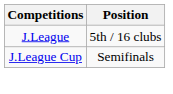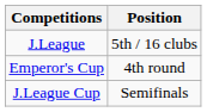 <table class="wikitable" style="text-align:center;">
 <tr>
 <th>Competitions</th>
 <th>Position</th>
 </tr>
 <tr>
 <td><a href='#'>J.League</a></td>
 <td>5th / 16 clubs</td>
 </tr>
 <tr>
+<td><a href='#'>Emperor's Cup</a></td>
+<td>4th round</td>
+</tr>
+<tr>
 <td><a href='#'>J.League Cup</a></td>
 <td>Semifinals</td>
 </tr>
 </table>
